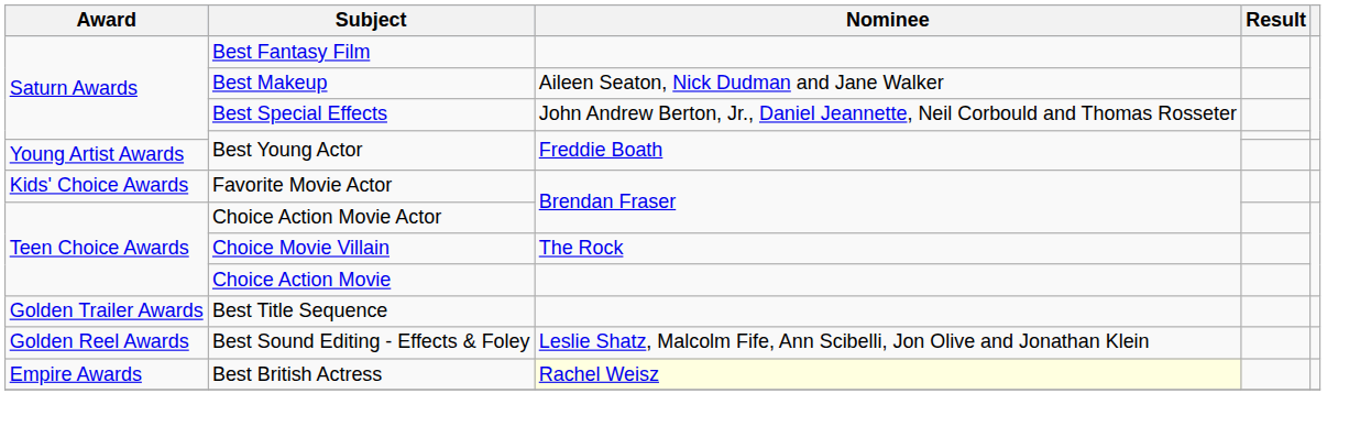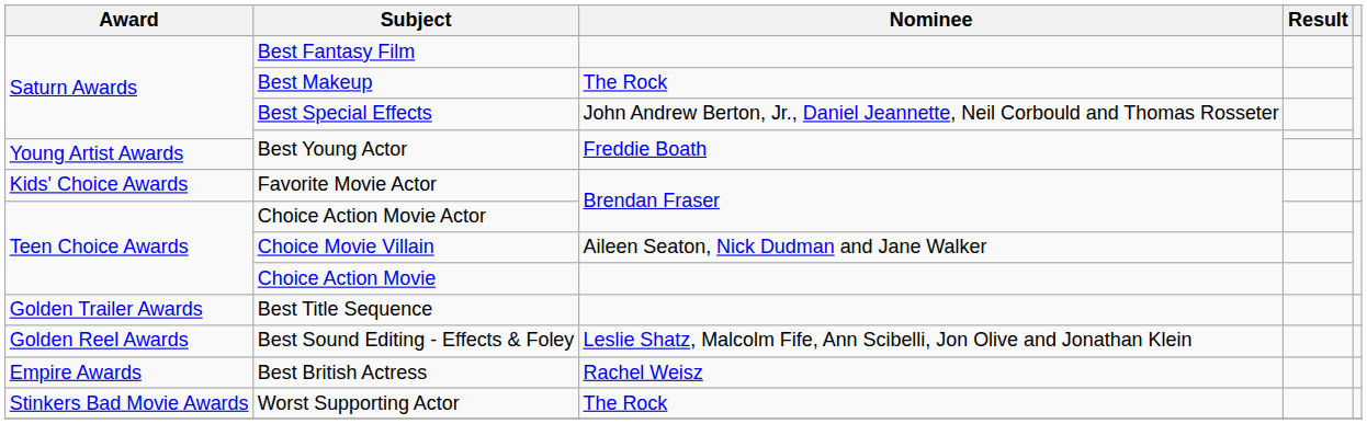 <table class="wikitable">
 <tr style="background:#b0c4de; text-align:center;">
 <th>Award</th>
 <th>Subject</th>
 <th>Nominee</th>
 <th>Result</th>
 <th></th>
 </tr>
 <tr>
 <td rowspan=4><a href='#'>Saturn Awards</a></td>
 <td><a href='#'>Best Fantasy Film</a></td>
 <td></td>
 <td></td>
 <td rowspan=4></td>
 </tr>
 <tr>
 <td><a href='#'>Best Makeup</a></td>
-<td>Aileen Seaton, <a href='#'>Nick Dudman</a> and Jane Walker</td>
+<td><a href='#'>The Rock</a></td>
 <td></td>
 </tr>
 <tr>
 <td><a href='#'>Best Special Effects</a></td>
 <td>John Andrew Berton, Jr., <a href='#'>Daniel Jeannette</a>, Neil Corbould and Thomas Rosseter</td>
 <td></td>
 </tr>
 <tr>
 <td rowspan=2>Best Young Actor</td>
 <td rowspan=2><a href='#'>Freddie Boath</a></td>
 <td></td>
 </tr>
 <tr>
 <td rowspan=1><a href='#'>Young Artist Awards</a></td>
 <td></td>
 <td rowspan=1></td>
 </tr>
 <tr>
 <td rowspan="1"><a href='#'>Kids' Choice Awards</a></td>
 <td>Favorite Movie Actor</td>
 <td rowspan=2><a href='#'>Brendan Fraser</a></td>
 <td></td>
 <td rowspan=1></td>
 </tr>
 <tr>
 <td rowspan=3><a href='#'>Teen Choice Awards</a></td>
 <td>Choice Action Movie Actor</td>
 <td></td>
 <td rowspan=3></td>
 </tr>
 <tr>
 <td><a href='#'>Choice Movie Villain</a></td>
-<td><a href='#'>The Rock</a></td>
+<td>Aileen Seaton, <a href='#'>Nick Dudman</a> and Jane Walker</td>
 <td></td>
 </tr>
 <tr>
 <td><a href='#'>Choice Action Movie</a></td>
 <td></td>
 <td></td>
 </tr>
 <tr>
 <td rowspan=1><a href='#'>Golden Trailer Awards</a></td>
 <td>Best Title Sequence</td>
 <td></td>
 <td></td>
 <td rowspan=1></td>
 </tr>
 <tr>
 <td rowspan=1><a href='#'>Golden Reel Awards</a></td>
 <td>Best Sound Editing - Effects & Foley</td>
 <td><a href='#'>Leslie Shatz</a>, Malcolm Fife, Ann Scibelli, Jon Olive and Jonathan Klein</td>
 <td></td>
 <td rowspan=1></td>
 </tr>
 <tr>
 <td rowspan=1><a href='#'>Empire Awards</a></td>
 <td>Best British Actress</td>
-<td style="background: lightyellow;"><a href='#'>Rachel Weisz</a></td>
+<td><a href='#'>Rachel Weisz</a></td>
+<td></td>
+<td rowspan=1></td>
+</tr>
+<tr>
+<td rowspan="1"><a href='#'>Stinkers Bad Movie Awards</a></td>
+<td>Worst Supporting Actor</td>
+<td><a href='#'>The Rock</a></td>
 <td></td>
 <td rowspan=1></td>
 </tr>
 <tr>
 </tr>
 </table>
